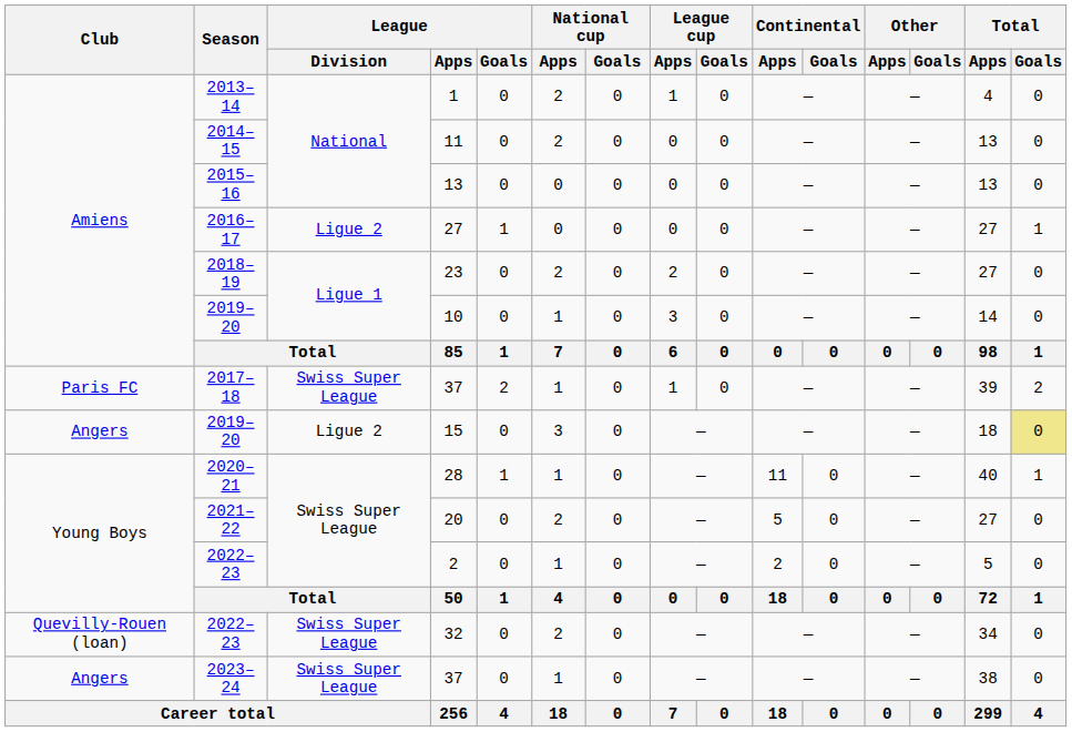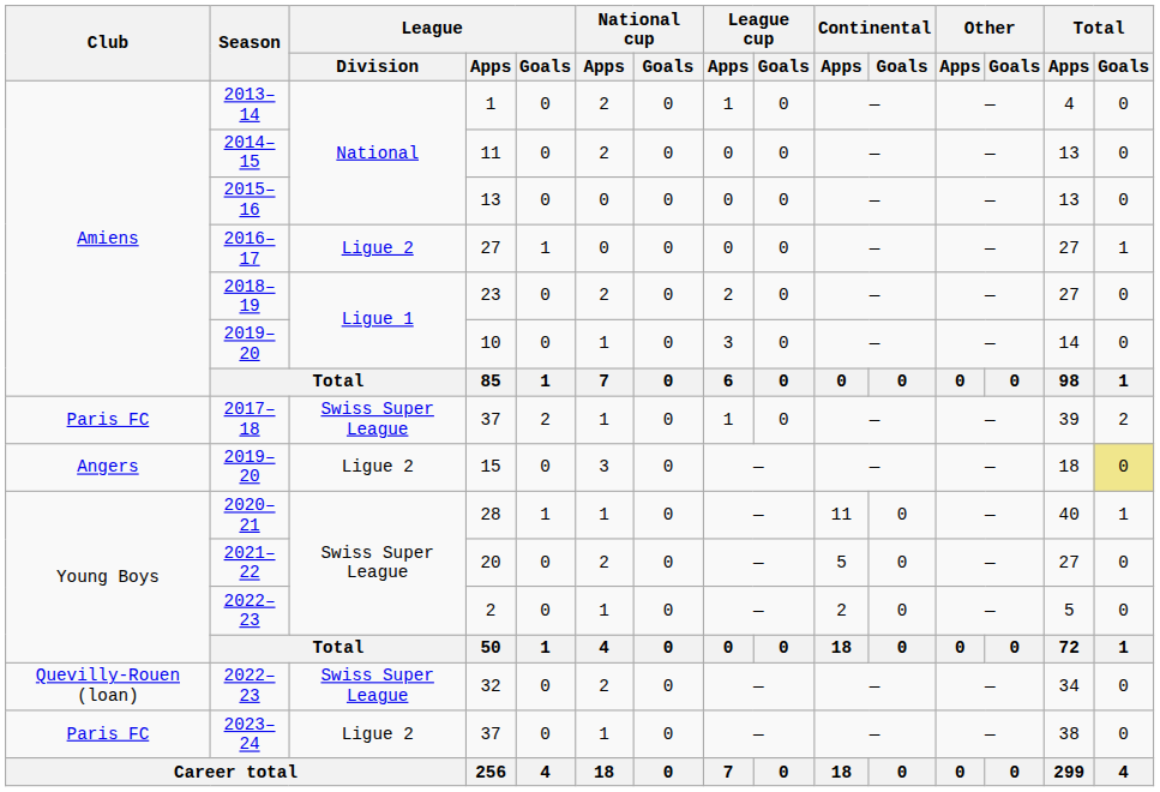 <table class="wikitable" style="text-align:center">
 <tr>
 <th rowspan="2">Club</th>
 <th rowspan="2">Season</th>
 <th colspan="3">League</th>
 <th colspan="2">National cup</th>
 <th colspan="2">League cup</th>
 <th colspan="2">Continental</th>
 <th colspan="2">Other</th>
 <th colspan="2">Total</th>
 </tr>
 <tr>
 <th>Division</th>
 <th>Apps</th>
 <th>Goals</th>
 <th>Apps</th>
 <th>Goals</th>
 <th>Apps</th>
 <th>Goals</th>
 <th>Apps</th>
 <th>Goals</th>
 <th>Apps</th>
 <th>Goals</th>
 <th>Apps</th>
 <th>Goals</th>
 </tr>
 <tr>
 <td rowspan="7"><a href='#'>Amiens</a></td>
 <td><a href='#'>2013–14</a></td>
 <td rowspan="3"><a href='#'>National</a></td>
 <td>1</td>
 <td>0</td>
 <td>2</td>
 <td>0</td>
 <td>1</td>
 <td>0</td>
 <td colspan="2">—</td>
 <td colspan="2">—</td>
 <td>4</td>
 <td>0</td>
 </tr>
 <tr>
 <td><a href='#'>2014–15</a></td>
 <td>11</td>
 <td>0</td>
 <td>2</td>
 <td>0</td>
 <td>0</td>
 <td>0</td>
 <td colspan="2">—</td>
 <td colspan="2">—</td>
 <td>13</td>
 <td>0</td>
 </tr>
 <tr>
 <td><a href='#'>2015–16</a></td>
 <td>13</td>
 <td>0</td>
 <td>0</td>
 <td>0</td>
 <td>0</td>
 <td>0</td>
 <td colspan="2">—</td>
 <td colspan="2">—</td>
 <td>13</td>
 <td>0</td>
 </tr>
 <tr>
 <td><a href='#'>2016–17</a></td>
 <td><a href='#'>Ligue 2</a></td>
 <td>27</td>
 <td>1</td>
 <td>0</td>
 <td>0</td>
 <td>0</td>
 <td>0</td>
 <td colspan="2">—</td>
 <td colspan="2">—</td>
 <td>27</td>
 <td>1</td>
 </tr>
 <tr>
 <td><a href='#'>2018–19</a></td>
 <td rowspan="2"><a href='#'>Ligue 1</a></td>
 <td>23</td>
 <td>0</td>
 <td>2</td>
 <td>0</td>
 <td>2</td>
 <td>0</td>
 <td colspan="2">—</td>
 <td colspan="2">—</td>
 <td>27</td>
 <td>0</td>
 </tr>
 <tr>
 <td><a href='#'>2019–20</a></td>
 <td>10</td>
 <td>0</td>
 <td>1</td>
 <td>0</td>
 <td>3</td>
 <td>0</td>
 <td colspan="2">—</td>
 <td colspan="2">—</td>
 <td>14</td>
 <td>0</td>
 </tr>
 <tr>
 <th colspan="2">Total</th>
 <th>85</th>
 <th>1</th>
 <th>7</th>
 <th>0</th>
 <th>6</th>
 <th>0</th>
 <th>0</th>
 <th>0</th>
 <th>0</th>
 <th>0</th>
 <th>98</th>
 <th>1</th>
 </tr>
 <tr>
 <td><a href='#'>Paris FC</a></td>
 <td><a href='#'>2017–18</a></td>
 <td><a href='#'>Swiss Super League</a></td>
 <td>37</td>
 <td>2</td>
 <td>1</td>
 <td>0</td>
 <td>1</td>
 <td>0</td>
 <td colspan="2">—</td>
 <td colspan="2">—</td>
 <td>39</td>
 <td>2</td>
 </tr>
 <tr>
 <td><a href='#'>Angers</a></td>
 <td><a href='#'>2019–20</a></td>
 <td>Ligue 2</td>
 <td>15</td>
 <td>0</td>
 <td>3</td>
 <td>0</td>
 <td colspan="2">—</td>
 <td colspan="2">—</td>
 <td colspan="2">—</td>
 <td>18</td>
 <td style="background: khaki;">0</td>
 </tr>
 <tr>
 <td rowspan="4">Young Boys</td>
 <td><a href='#'>2020–21</a></td>
 <td rowspan="3">Swiss Super League</td>
 <td>28</td>
 <td>1</td>
 <td>1</td>
 <td>0</td>
 <td colspan="2">—</td>
 <td>11</td>
 <td>0</td>
 <td colspan="2">—</td>
 <td>40</td>
 <td>1</td>
 </tr>
 <tr>
 <td><a href='#'>2021–22</a></td>
 <td>20</td>
 <td>0</td>
 <td>2</td>
 <td>0</td>
 <td colspan="2">—</td>
 <td>5</td>
 <td>0</td>
 <td colspan="2">—</td>
 <td>27</td>
 <td>0</td>
 </tr>
 <tr>
 <td><a href='#'>2022–23</a></td>
 <td>2</td>
 <td>0</td>
 <td>1</td>
 <td>0</td>
 <td colspan="2">—</td>
 <td>2</td>
 <td>0</td>
 <td colspan="2">—</td>
 <td>5</td>
 <td>0</td>
 </tr>
 <tr>
 <th colspan="2">Total</th>
 <th>50</th>
 <th>1</th>
 <th>4</th>
 <th>0</th>
 <th>0</th>
 <th>0</th>
 <th>18</th>
 <th>0</th>
 <th>0</th>
 <th>0</th>
 <th>72</th>
 <th>1</th>
 </tr>
 <tr>
 <td><a href='#'>Quevilly-Rouen</a> (loan)</td>
 <td><a href='#'>2022–23</a></td>
 <td><a href='#'>Swiss Super League</a></td>
 <td>32</td>
 <td>0</td>
 <td>2</td>
 <td>0</td>
 <td colspan="2">—</td>
 <td colspan="2">—</td>
 <td colspan="2">—</td>
 <td>34</td>
 <td>0</td>
 </tr>
 <tr>
-<td><a href='#'>Angers</a></td>
+<td><a href='#'>Paris FC</a></td>
 <td><a href='#'>2023–24</a></td>
-<td><a href='#'>Swiss Super League</a></td>
+<td>Ligue 2</td>
 <td>37</td>
 <td>0</td>
 <td>1</td>
 <td>0</td>
 <td colspan="2">—</td>
 <td colspan="2">—</td>
 <td colspan="2">—</td>
 <td>38</td>
 <td>0</td>
 </tr>
 <tr>
 <th colspan="3">Career total</th>
 <th>256</th>
 <th>4</th>
 <th>18</th>
 <th>0</th>
 <th>7</th>
 <th>0</th>
 <th>18</th>
 <th>0</th>
 <th>0</th>
 <th>0</th>
 <th>299</th>
 <th>4</th>
 </tr>
 </table>
